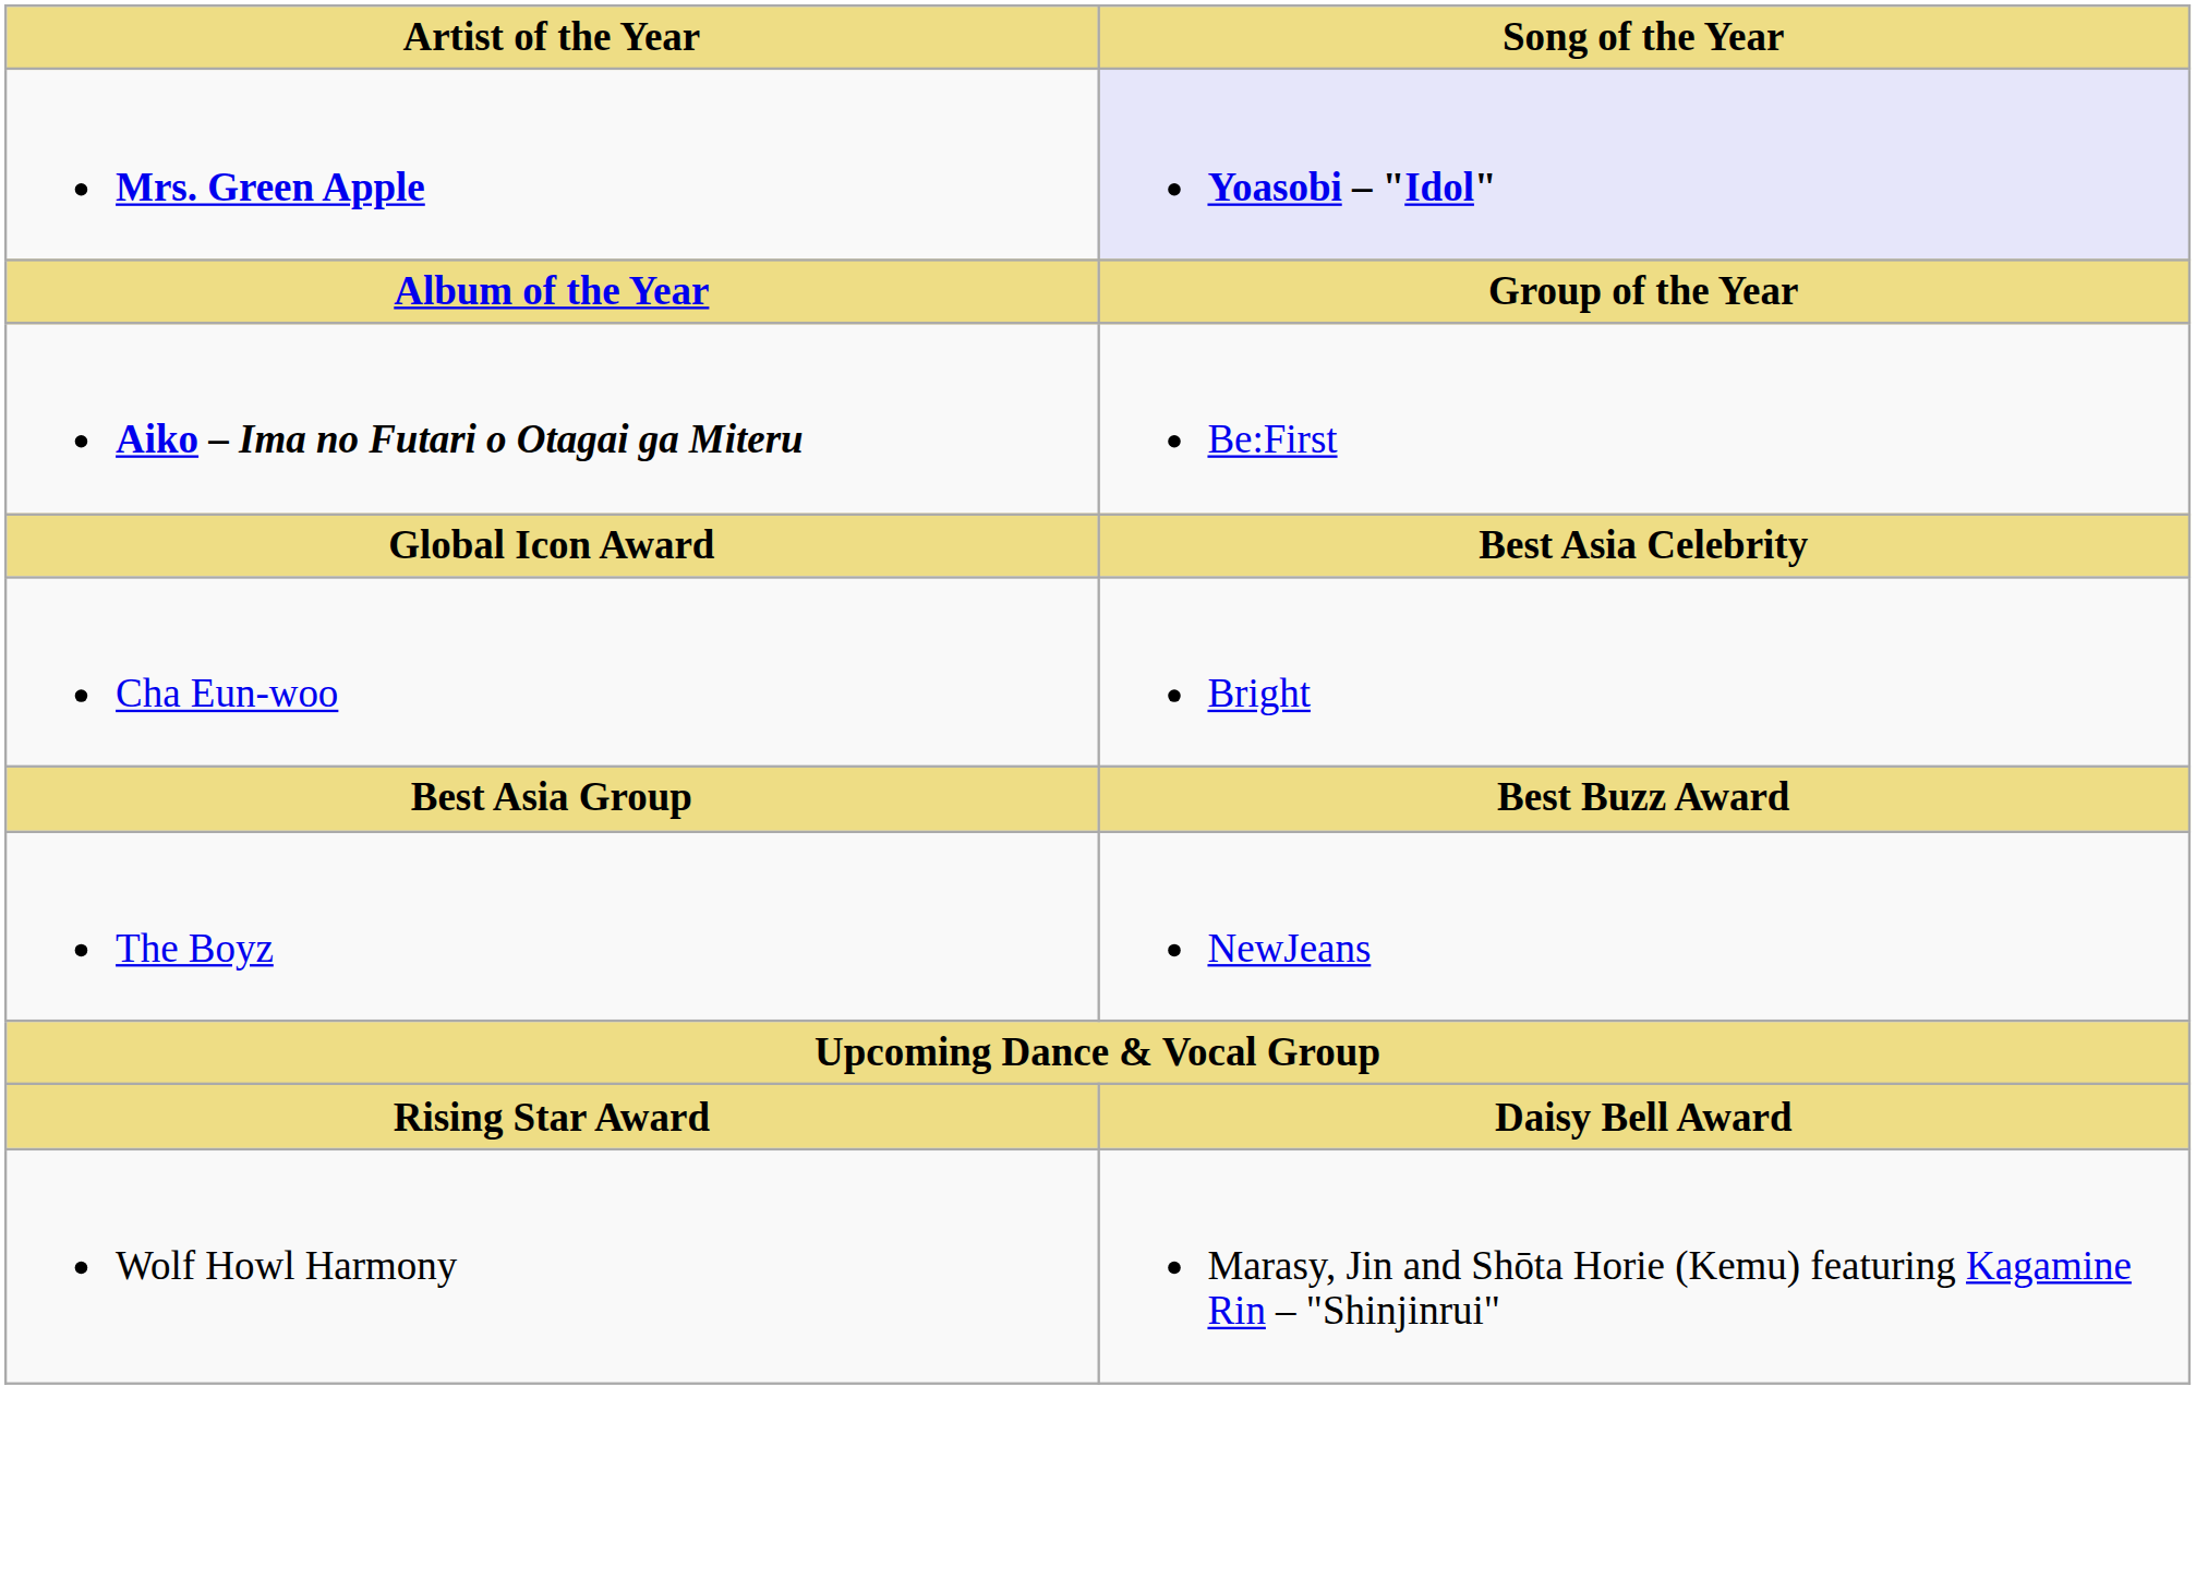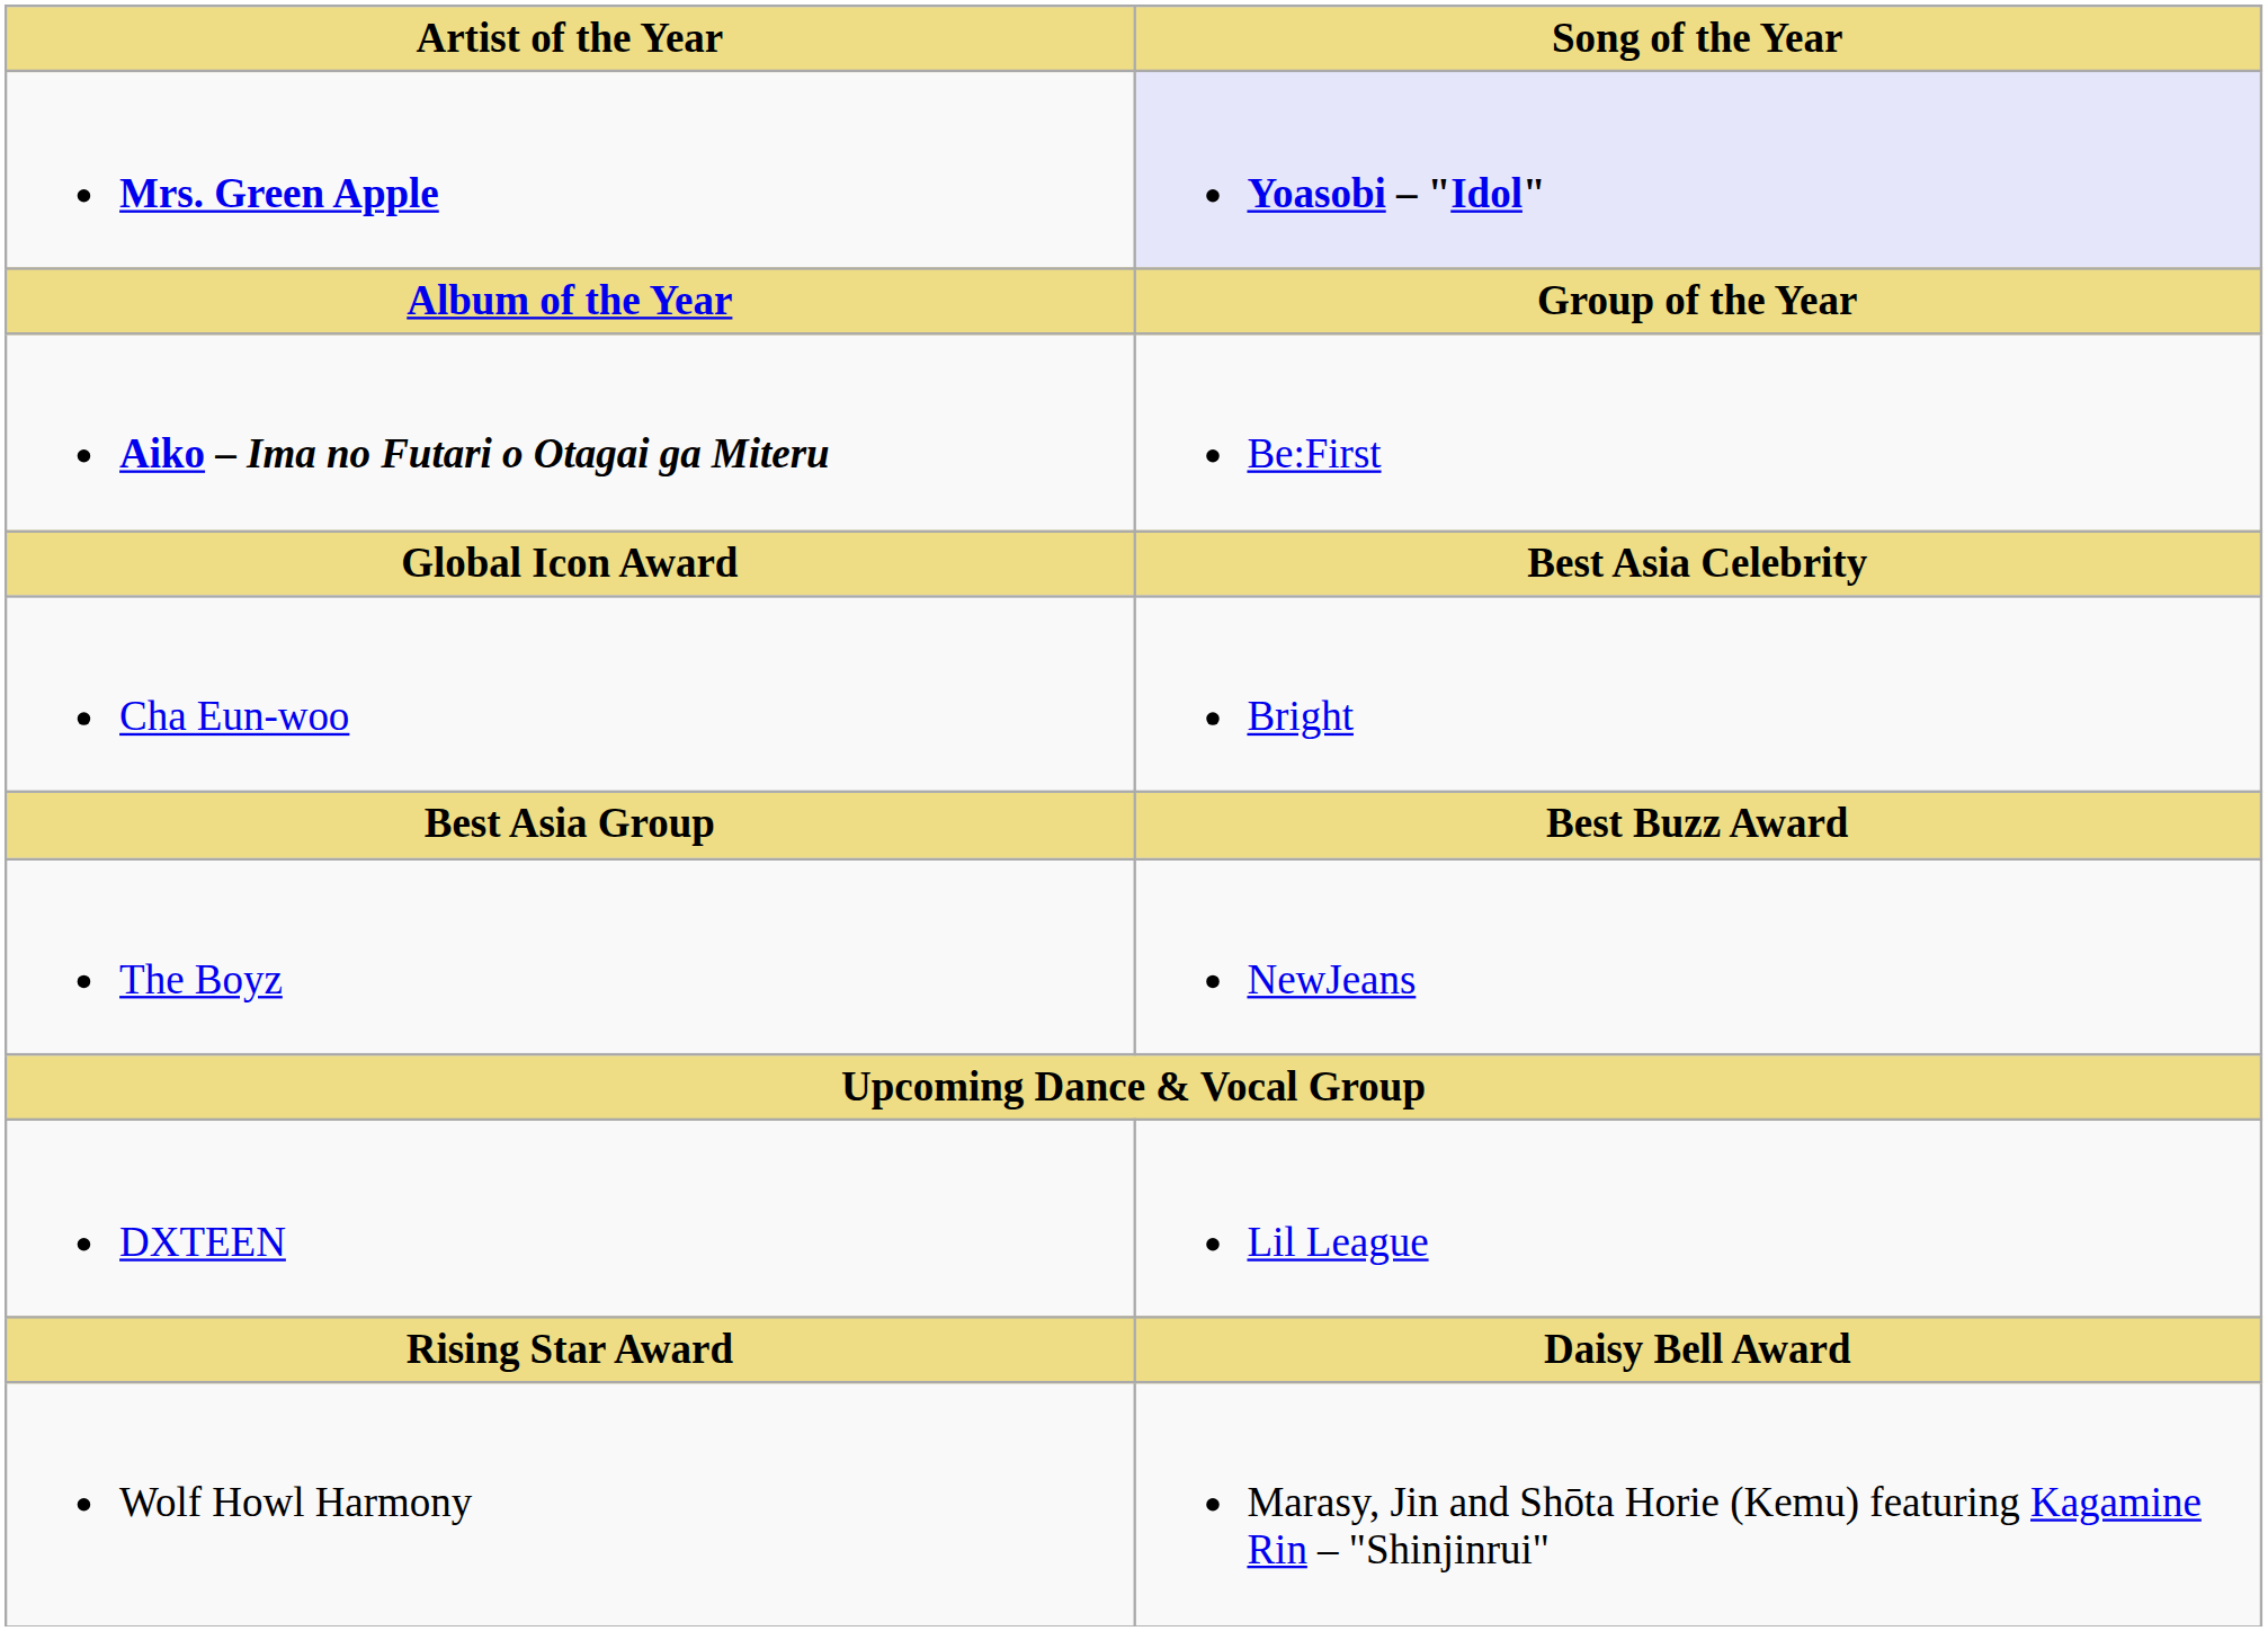 <table class="wikitable">
 <tr>
 <th scope="col" style="background:#EEDD85; width:50%">Artist of the Year</th>
 <th scope="col" style="background:#EEDD85; width:50%">Song of the Year</th>
 </tr>
 <tr>
 <td style="vertical-align:top"><br><ul><li><strong><a href='#'>Mrs. Green Apple</a></strong></li></ul></td>
 <td style="background: lavender; vertical-align:top"><br><ul><li><strong><a href='#'>Yoasobi</a> – "<a href='#'>Idol</a>"</strong></li></ul></td>
 </tr>
 <tr>
 <th scope="col" style="background:#EEDD85; width:50%"><a href='#'>Album of the Year</a></th>
 <th scope="col" style="background:#EEDD85; width:50%">Group of the Year</th>
 </tr>
 <tr>
 <td style="vertical-align:top"><br><ul><li><strong><a href='#'>Aiko</a> – <em>Ima no Futari o Otagai ga Miteru<strong><em></li></ul></td>
 <td style="vertical-align:top"><br><ul><li></strong><a href='#'>Be:First</a><strong></li></ul></td>
 </tr>
 <tr>
 <th scope="col" style="background:#EEDD85; width:50%">Global Icon Award</th>
 <th scope="col" style="background:#EEDD85; width:50%">Best Asia Celebrity</th>
 </tr>
 <tr>
 <td style="vertical-align:top"><br><ul><li></strong><a href='#'>Cha Eun-woo</a><strong></li></ul></td>
 <td style="vertical-align:top"><br><ul><li></strong><a href='#'>Bright</a><strong></li></ul></td>
 </tr>
 <tr>
 <th scope="col" style="background:#EEDD85; width:50%">Best Asia Group</th>
 <th scope="col" style="background:#EEDD85; width:50%">Best Buzz Award</th>
 </tr>
 <tr>
 <td style="vertical-align:top"><br><ul><li></strong><a href='#'>The Boyz</a><strong></li></ul></td>
 <td style="vertical-align:top"><br><ul><li></strong><a href='#'>NewJeans</a><strong></li></ul></td>
 </tr>
 <tr>
 <th scope="col" style="background:#EEDD85; width:50%" colspan="2">Upcoming Dance & Vocal Group</th>
 </tr>
 <tr>
+<td style="vertical-align:top"><br><ul><li></strong><a href='#'>DXTEEN</a><strong></li></ul></td>
+<td style="vertical-align:top"><br><ul><li></strong><a href='#'>Lil League</a><strong></li></ul></td>
+</tr>
+<tr>
 <th scope="col" style="background:#EEDD85; width:50%">Rising Star Award</th>
 <th scope="col" style="background:#EEDD85; width:50%">Daisy Bell Award</th>
 </tr>
 <tr>
 <td style="vertical-align:top"><br><ul><li></strong>Wolf Howl Harmony<strong></li></ul></td>
 <td style="vertical-align:top"><br><ul><li></strong>Marasy, Jin and Shōta Horie (Kemu) featuring <a href='#'>Kagamine Rin</a> – "Shinjinrui"<strong></li></ul></td>
 </tr>
 </table>
